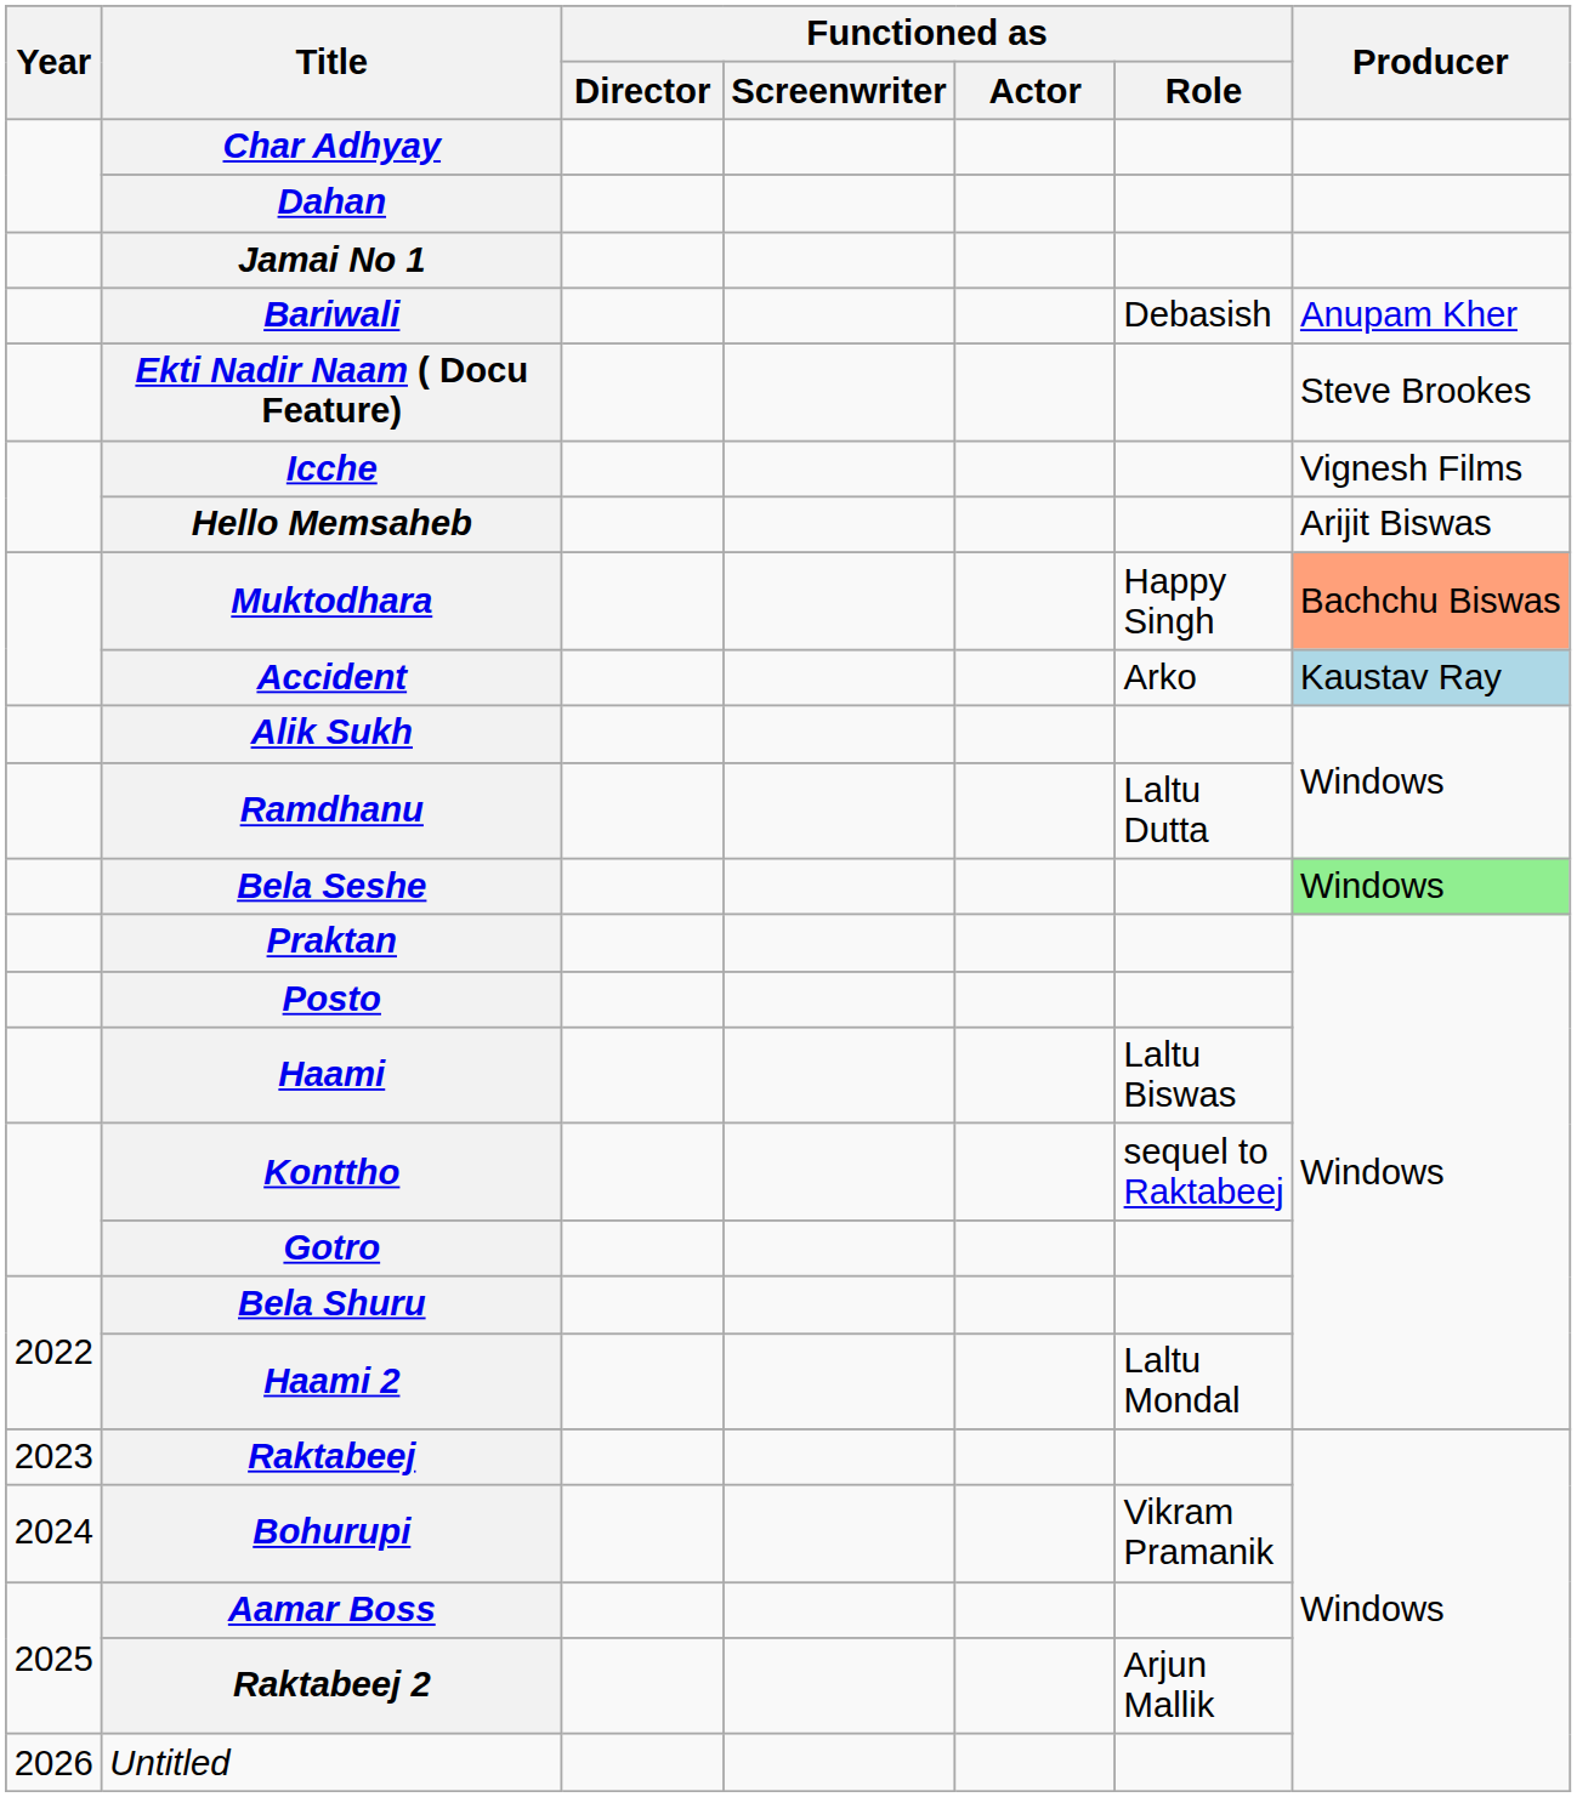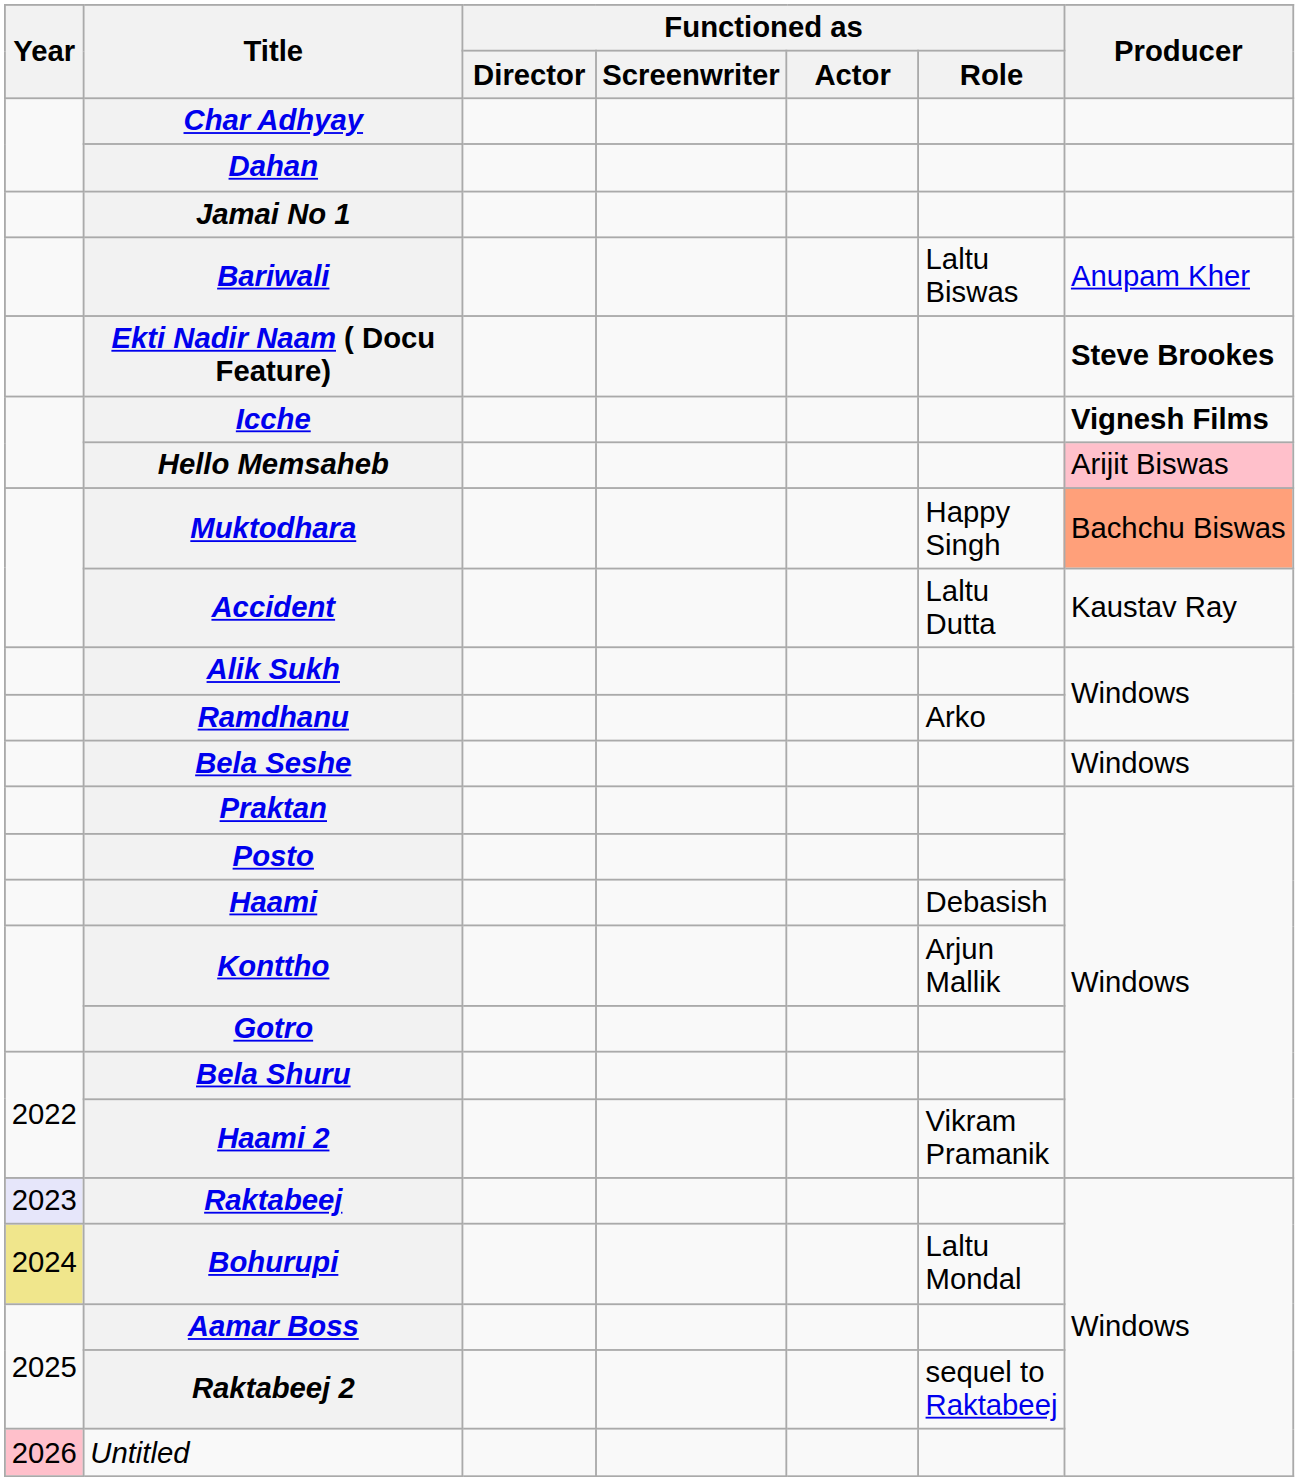 <table class="wikitable sortable plainrowheaders" style="margin-right: 0;">
 <tr>
 <th rowspan="2" style="width:33px;" scope="col">Year</th>
 <th rowspan="2" style="width:200px;" scope="col">Title</th>
 <th colspan="4" scope="col">Functioned as</th>
 <th rowspan="2" scope="col">Producer</th>
 </tr>
 <tr>
 <th style="width:65px;" scope="col">Director</th>
 <th style="width:65px;" scope="col">Screenwriter</th>
 <th style="width:65px;" scope="col">Actor</th>
 <th style="width:65px;" scope="col">Role</th>
 </tr>
 <tr>
 <td rowspan="2"></td>
 <th scope="row"><em><a href='#'>Char Adhyay</a></em></th>
 <td></td>
 <td></td>
 <td></td>
 <td></td>
 <td></td>
 </tr>
 <tr>
 <th scope="row"><em><a href='#'>Dahan</a></em></th>
 <td></td>
 <td></td>
 <td></td>
 <td></td>
 <td></td>
 </tr>
 <tr>
 <td></td>
 <th scope="row"><em>Jamai No 1</em></th>
 <td></td>
 <td></td>
 <td></td>
 <td></td>
 <td></td>
 </tr>
 <tr>
 <td></td>
 <th scope="row"><em><a href='#'>Bariwali</a></em></th>
 <td></td>
 <td></td>
 <td></td>
-<td>Debasish</td>
+<td>Laltu Biswas</td>
 <td><a href='#'>Anupam Kher</a></td>
 </tr>
 <tr>
 <td></td>
 <th scope="row"><em><a href='#'>Ekti Nadir Naam</a></em> ( Docu Feature)</th>
 <td></td>
 <td></td>
 <td></td>
 <td></td>
-<td>Steve Brookes</td>
+<td><strong>Steve Brookes</strong></td>
 </tr>
 <tr>
 <td rowspan="2"></td>
 <th scope="row"><em><a href='#'>Icche</a></em></th>
 <td></td>
 <td></td>
 <td></td>
 <td></td>
-<td>Vignesh Films</td>
+<td><strong>Vignesh Films</strong></td>
 </tr>
 <tr>
 <th scope="row"><em>Hello Memsaheb</em></th>
 <td></td>
 <td></td>
 <td></td>
 <td></td>
-<td>Arijit Biswas</td>
+<td style="background: pink;">Arijit Biswas</td>
 </tr>
 <tr>
 <td rowspan="2"></td>
 <th scope="row"><em><a href='#'>Muktodhara</a></em></th>
 <td></td>
 <td></td>
 <td></td>
 <td>Happy Singh</td>
 <td style="background: lightsalmon;">Bachchu Biswas</td>
 </tr>
 <tr>
 <th scope="row"><em><a href='#'>Accident</a></em></th>
 <td></td>
 <td></td>
 <td></td>
-<td>Arko</td>
-<td style="background: lightblue;">Kaustav Ray</td>
+<td>Laltu Dutta</td>
+<td>Kaustav Ray</td>
 </tr>
 <tr>
 <td></td>
 <th scope="row"><em><a href='#'>Alik Sukh</a></em></th>
 <td></td>
 <td></td>
 <td></td>
 <td></td>
 <td rowspan="2">Windows</td>
 </tr>
 <tr>
 <td></td>
 <th scope="row"><em><a href='#'>Ramdhanu</a></em></th>
 <td></td>
 <td></td>
 <td></td>
-<td>Laltu Dutta</td>
+<td>Arko</td>
 </tr>
 <tr>
 <td></td>
 <th scope="row"><em><a href='#'>Bela Seshe</a></em></th>
 <td></td>
 <td></td>
 <td></td>
 <td></td>
-<td style="background: lightgreen;">Windows</td>
+<td>Windows</td>
 </tr>
 <tr>
 <td></td>
 <th scope="row"><em><a href='#'>Praktan</a></em></th>
 <td></td>
 <td></td>
 <td></td>
 <td></td>
 <td rowspan="7">Windows</td>
 </tr>
 <tr>
 <td></td>
 <th scope="row"><em><a href='#'>Posto</a></em></th>
 <td></td>
 <td></td>
 <td></td>
 <td></td>
 </tr>
 <tr>
 <td></td>
 <th scope="row"><em><a href='#'>Haami</a></em></th>
 <td></td>
 <td></td>
 <td></td>
-<td>Laltu Biswas</td>
+<td>Debasish</td>
 </tr>
 <tr>
 <td rowspan="2"></td>
 <th scope="row"><em><a href='#'>Konttho</a></em></th>
 <td></td>
 <td></td>
 <td></td>
-<td>sequel to <a href='#'>Raktabeej</a></td>
+<td>Arjun Mallik</td>
 </tr>
 <tr>
 <th scope="row"><em><a href='#'>Gotro</a></em></th>
 <td></td>
 <td></td>
 <td></td>
 <td></td>
 </tr>
 <tr>
 <td rowspan="2">2022</td>
 <th scope="row"><em><a href='#'>Bela Shuru</a></em></th>
 <td></td>
 <td></td>
 <td></td>
 <td></td>
 </tr>
 <tr>
 <th scope="row"><em><a href='#'>Haami 2</a></em></th>
 <td></td>
 <td></td>
 <td></td>
-<td>Laltu Mondal</td>
+<td>Vikram Pramanik</td>
 </tr>
 <tr>
-<td rowspan="1">2023</td>
+<td rowspan="1" style="background: lavender;">2023</td>
 <th scope="row"><em><a href='#'>Raktabeej</a></em></th>
 <td></td>
 <td></td>
 <td></td>
 <td></td>
 <td rowspan="5">Windows</td>
 </tr>
 <tr>
-<td>2024</td>
+<td style="background: khaki;">2024</td>
 <th scope="row"><em> <a href='#'>Bohurupi</a></em></th>
 <td></td>
 <td></td>
 <td></td>
-<td>Vikram Pramanik</td>
+<td>Laltu Mondal</td>
 </tr>
 <tr>
 <td rowspan="2">2025</td>
 <th scope="row"><em><a href='#'>Aamar Boss</a></em></th>
 <td></td>
 <td></td>
 <td></td>
 <td></td>
 </tr>
 <tr>
 <th scope="row"><em> Raktabeej 2</em></th>
 <td></td>
 <td></td>
 <td></td>
-<td>Arjun Mallik</td>
+<td>sequel to <a href='#'>Raktabeej</a></td>
 </tr>
 <tr>
-<td>2026</td>
+<td style="background: pink;">2026</td>
 <td><em> Untitled </em></td>
 <td></td>
 <td></td>
 <td></td>
 <td></td>
 </tr>
 </table>
